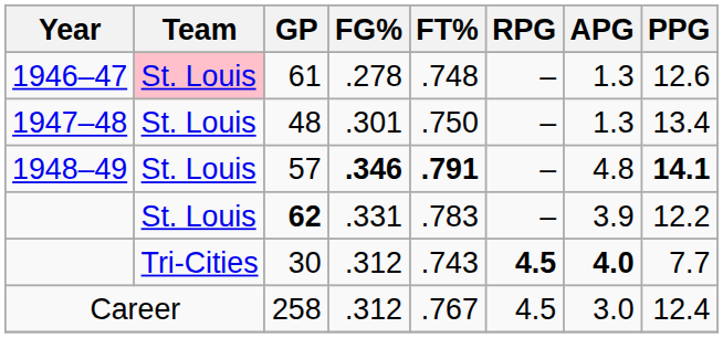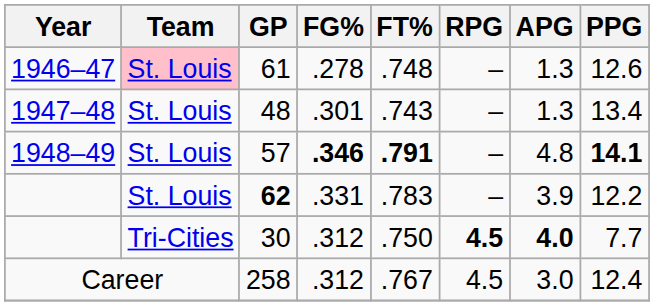 <table class="wikitable sortable" style="font-size:95%; text-align:right;">
 <tr>
 <th>Year</th>
 <th>Team</th>
 <th>GP</th>
 <th>FG%</th>
 <th>FT%</th>
 <th>RPG</th>
 <th>APG</th>
 <th>PPG</th>
 </tr>
 <tr>
 <td style="text-align:left;"><a href='#'>1946–47</a></td>
 <td style="background: pink; text-align:left;"><a href='#'>St. Louis</a></td>
 <td>61</td>
 <td>.278</td>
 <td>.748</td>
 <td>–</td>
 <td>1.3</td>
 <td>12.6</td>
 </tr>
 <tr>
 <td style="text-align:left;"><a href='#'>1947–48</a></td>
 <td style="text-align:left;"><a href='#'>St. Louis</a></td>
 <td>48</td>
 <td>.301</td>
-<td>.750</td>
+<td>.743</td>
 <td>–</td>
 <td>1.3</td>
 <td>13.4</td>
 </tr>
 <tr>
 <td style="text-align:left;"><a href='#'>1948–49</a></td>
 <td style="text-align:left;"><a href='#'>St. Louis</a></td>
 <td>57</td>
 <td><strong>.346</strong></td>
 <td><strong>.791</strong></td>
 <td>–</td>
 <td>4.8</td>
 <td><strong>14.1</strong></td>
 </tr>
 <tr>
 <td style="text-align:left;"></td>
 <td style="text-align:left;"><a href='#'>St. Louis</a></td>
 <td><strong>62</strong></td>
 <td>.331</td>
 <td>.783</td>
 <td>–</td>
 <td>3.9</td>
 <td>12.2</td>
 </tr>
 <tr>
 <td style="text-align:left;"></td>
 <td style="text-align:left;"><a href='#'>Tri-Cities</a></td>
 <td>30</td>
 <td>.312</td>
-<td>.743</td>
+<td>.750</td>
 <td><strong>4.5</strong></td>
 <td><strong>4.0</strong></td>
 <td>7.7</td>
 </tr>
 <tr>
 <td style="text-align:center;" colspan="2">Career</td>
 <td>258</td>
 <td>.312</td>
 <td>.767</td>
 <td>4.5</td>
 <td>3.0</td>
 <td>12.4</td>
 </tr>
 <tr>
 </tr>
 </table>
